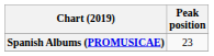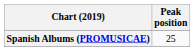 <table class="wikitable sortable plainrowheaders" style="text-align:center">
 <tr>
 <th scope="col">Chart (2019)</th>
 <th scope="col">Peak<br>position</th>
 </tr>
 <tr>
 </tr>
 <tr>
 </tr>
 <tr>
 </tr>
 <tr>
 </tr>
 <tr>
 </tr>
 <tr>
 </tr>
 <tr>
 </tr>
 <tr>
 </tr>
 <tr>
 </tr>
 <tr>
 </tr>
 <tr>
 </tr>
 <tr>
 <th scope="row">Spanish Albums (<a href='#'>PROMUSICAE</a>)</th>
-<td>23</td>
+<td>25</td>
 </tr>
 <tr>
 </tr>
 <tr>
 </tr>
 <tr>
 </tr>
 <tr>
 </tr>
 <tr>
 </tr>
 <tr>
 </tr>
 <tr>
 </tr>
 <tr>
 </tr>
 </table>
